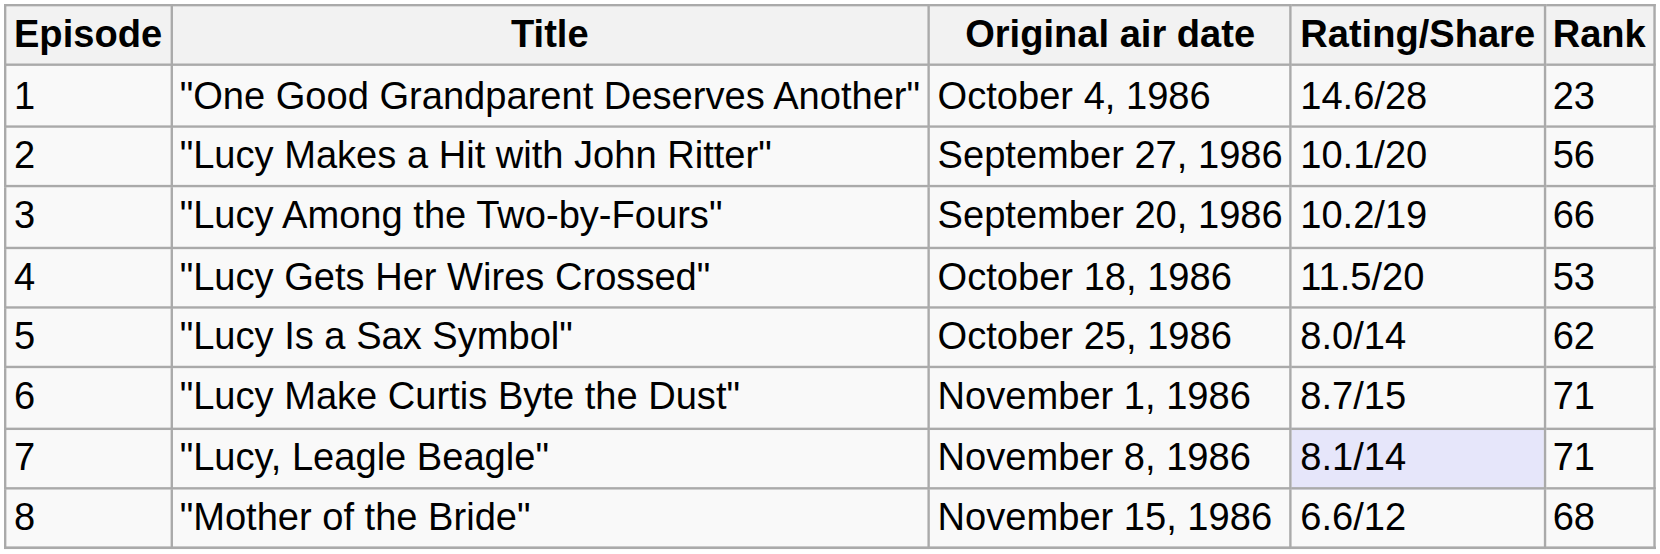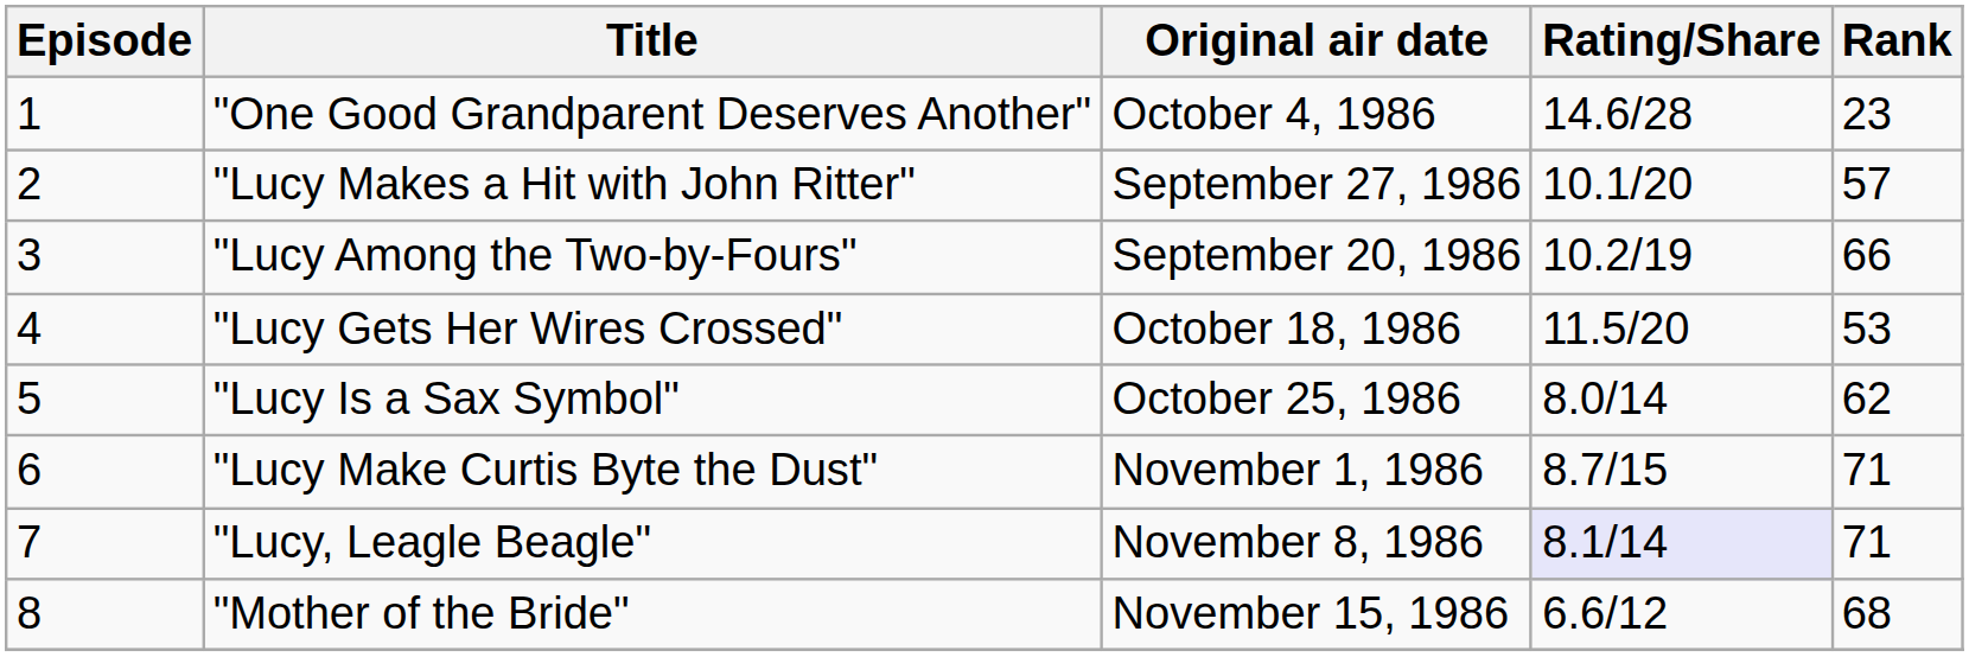 <table class="wikitable">
 <tr>
 <th>Episode</th>
 <th>Title</th>
 <th>Original air date</th>
 <th>Rating/Share</th>
 <th>Rank</th>
 </tr>
 <tr>
 <td>1</td>
 <td>"One Good Grandparent Deserves Another"</td>
 <td>October 4, 1986</td>
 <td>14.6/28</td>
 <td>23</td>
 </tr>
 <tr>
 <td>2</td>
 <td>"Lucy Makes a Hit with John Ritter"</td>
 <td>September 27, 1986</td>
 <td>10.1/20</td>
-<td>56</td>
+<td>57</td>
 </tr>
 <tr>
 <td>3</td>
 <td>"Lucy Among the Two-by-Fours"</td>
 <td>September 20, 1986</td>
 <td>10.2/19</td>
 <td>66</td>
 </tr>
 <tr>
 <td>4</td>
 <td>"Lucy Gets Her Wires Crossed"</td>
 <td>October 18, 1986</td>
 <td>11.5/20</td>
 <td>53</td>
 </tr>
 <tr>
 <td>5</td>
 <td>"Lucy Is a Sax Symbol"</td>
 <td>October 25, 1986</td>
 <td>8.0/14</td>
 <td>62</td>
 </tr>
 <tr>
 <td>6</td>
 <td>"Lucy Make Curtis Byte the Dust"</td>
 <td>November 1, 1986</td>
 <td>8.7/15</td>
 <td>71</td>
 </tr>
 <tr>
 <td>7</td>
 <td>"Lucy, Leagle Beagle"</td>
 <td>November 8, 1986</td>
 <td style="background: lavender;">8.1/14</td>
 <td>71</td>
 </tr>
 <tr>
 <td>8</td>
 <td>"Mother of the Bride"</td>
 <td>November 15, 1986</td>
 <td>6.6/12</td>
 <td>68</td>
 </tr>
 <tr>
 </tr>
 </table>
